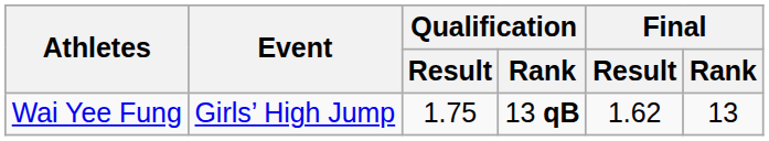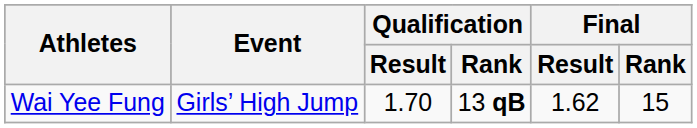 <table class="wikitable" border="1" style="font-size:90%">
 <tr>
 <th rowspan=2>Athletes</th>
 <th rowspan=2>Event</th>
 <th colspan=2>Qualification</th>
 <th colspan=2>Final</th>
 </tr>
 <tr>
 <th>Result</th>
 <th>Rank</th>
 <th>Result</th>
 <th>Rank</th>
 </tr>
 <tr>
 <td><a href='#'>Wai Yee Fung</a></td>
 <td><a href='#'>Girls’ High Jump</a></td>
-<td align=center>1.75</td>
+<td align=center>1.70</td>
 <td align=center>13 <strong>qB</strong></td>
 <td align=center>1.62</td>
-<td align=center>13</td>
+<td align=center>15</td>
 </tr>
 </table>
